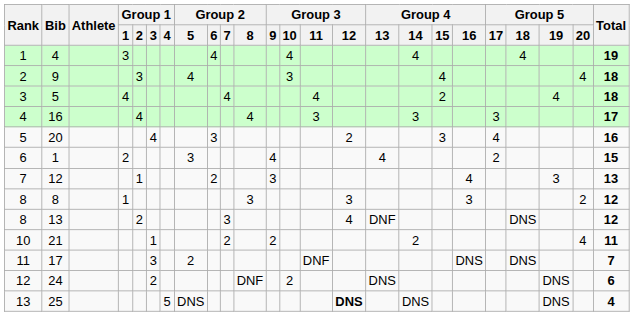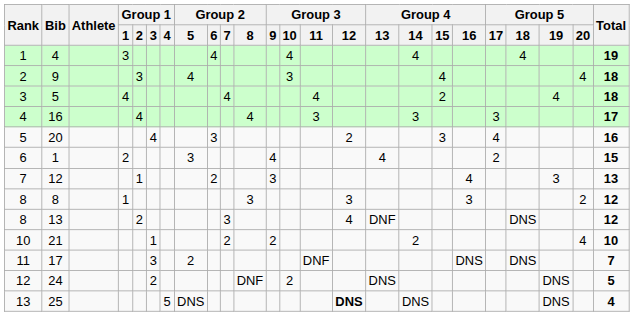 <table class="wikitable" style="text-align:center; font-size:95%">
 <tr>
 <th rowspan=2>Rank</th>
 <th rowspan=2>Bib</th>
 <th rowspan=2>Athlete</th>
 <th colspan=4>Group 1</th>
 <th colspan=4>Group 2</th>
 <th colspan=4>Group 3</th>
 <th colspan=4>Group 4</th>
 <th colspan=4>Group 5</th>
 <th rowspan=2>Total</th>
 </tr>
 <tr>
 <th>1</th>
 <th>2</th>
 <th>3</th>
 <th>4</th>
 <th>5</th>
 <th>6</th>
 <th>7</th>
 <th>8</th>
 <th>9</th>
 <th>10</th>
 <th>11</th>
 <th>12</th>
 <th>13</th>
 <th>14</th>
 <th>15</th>
 <th>16</th>
 <th>17</th>
 <th>18</th>
 <th>19</th>
 <th>20</th>
 </tr>
 <tr bgcolor=ccffcc>
 <td>1</td>
 <td>4</td>
 <td align=left></td>
 <td>3</td>
 <td></td>
 <td></td>
 <td></td>
 <td></td>
 <td>4</td>
 <td></td>
 <td></td>
 <td></td>
 <td>4</td>
 <td></td>
 <td></td>
 <td></td>
 <td>4</td>
 <td></td>
 <td></td>
 <td></td>
 <td>4</td>
 <td></td>
 <td></td>
 <td><strong>19</strong></td>
 </tr>
 <tr bgcolor=ccffcc>
 <td>2</td>
 <td>9</td>
 <td align=left></td>
 <td></td>
 <td>3</td>
 <td></td>
 <td></td>
 <td>4</td>
 <td></td>
 <td></td>
 <td></td>
 <td></td>
 <td>3</td>
 <td></td>
 <td></td>
 <td></td>
 <td></td>
 <td>4</td>
 <td></td>
 <td></td>
 <td></td>
 <td></td>
 <td>4</td>
 <td><strong>18</strong></td>
 </tr>
 <tr bgcolor=ccffcc>
 <td>3</td>
 <td>5</td>
 <td align=left></td>
 <td>4</td>
 <td></td>
 <td></td>
 <td></td>
 <td></td>
 <td></td>
 <td>4</td>
 <td></td>
 <td></td>
 <td></td>
 <td>4</td>
 <td></td>
 <td></td>
 <td></td>
 <td>2</td>
 <td></td>
 <td></td>
 <td></td>
 <td>4</td>
 <td></td>
 <td><strong>18</strong></td>
 </tr>
 <tr bgcolor=ccffcc>
 <td>4</td>
 <td>16</td>
 <td align=left></td>
 <td></td>
 <td>4</td>
 <td></td>
 <td></td>
 <td></td>
 <td></td>
 <td></td>
 <td>4</td>
 <td></td>
 <td></td>
 <td>3</td>
 <td></td>
 <td></td>
 <td>3</td>
 <td></td>
 <td></td>
 <td>3</td>
 <td></td>
 <td></td>
 <td></td>
 <td><strong>17</strong></td>
 </tr>
 <tr>
 <td>5</td>
 <td>20</td>
 <td align=left></td>
 <td></td>
 <td></td>
 <td>4</td>
 <td></td>
 <td></td>
 <td>3</td>
 <td></td>
 <td></td>
 <td></td>
 <td></td>
 <td></td>
 <td>2</td>
 <td></td>
 <td></td>
 <td>3</td>
 <td></td>
 <td>4</td>
 <td></td>
 <td></td>
 <td></td>
 <td><strong>16</strong></td>
 </tr>
 <tr>
 <td>6</td>
 <td>1</td>
 <td align=left></td>
 <td>2</td>
 <td></td>
 <td></td>
 <td></td>
 <td>3</td>
 <td></td>
 <td></td>
 <td></td>
 <td>4</td>
 <td></td>
 <td></td>
 <td></td>
 <td>4</td>
 <td></td>
 <td></td>
 <td></td>
 <td>2</td>
 <td></td>
 <td></td>
 <td></td>
 <td><strong>15</strong></td>
 </tr>
 <tr>
 <td>7</td>
 <td>12</td>
 <td align=left></td>
 <td></td>
 <td>1</td>
 <td></td>
 <td></td>
 <td></td>
 <td>2</td>
 <td></td>
 <td></td>
 <td>3</td>
 <td></td>
 <td></td>
 <td></td>
 <td></td>
 <td></td>
 <td></td>
 <td>4</td>
 <td></td>
 <td></td>
 <td>3</td>
 <td></td>
 <td><strong>13</strong></td>
 </tr>
 <tr>
 <td>8</td>
 <td>8</td>
 <td align=left></td>
 <td>1</td>
 <td></td>
 <td></td>
 <td></td>
 <td></td>
 <td></td>
 <td></td>
 <td>3</td>
 <td></td>
 <td></td>
 <td></td>
 <td>3</td>
 <td></td>
 <td></td>
 <td></td>
 <td>3</td>
 <td></td>
 <td></td>
 <td></td>
 <td>2</td>
 <td><strong>12</strong></td>
 </tr>
 <tr>
 <td>8</td>
 <td>13</td>
 <td align=left></td>
 <td></td>
 <td>2</td>
 <td></td>
 <td></td>
 <td></td>
 <td></td>
 <td>3</td>
 <td></td>
 <td></td>
 <td></td>
 <td></td>
 <td>4</td>
 <td>DNF</td>
 <td></td>
 <td></td>
 <td></td>
 <td></td>
 <td>DNS</td>
 <td></td>
 <td></td>
 <td><strong>12</strong></td>
 </tr>
 <tr>
 <td>10</td>
 <td>21</td>
 <td align=left></td>
 <td></td>
 <td></td>
 <td>1</td>
 <td></td>
 <td></td>
 <td></td>
 <td>2</td>
 <td></td>
 <td>2</td>
 <td></td>
 <td></td>
 <td></td>
 <td></td>
 <td>2</td>
 <td></td>
 <td></td>
 <td></td>
 <td></td>
 <td></td>
 <td>4</td>
-<td><strong>11</strong></td>
+<td><strong>10</strong></td>
 </tr>
 <tr>
 <td>11</td>
 <td>17</td>
 <td align=left></td>
 <td></td>
 <td></td>
 <td>3</td>
 <td></td>
 <td>2</td>
 <td></td>
 <td></td>
 <td></td>
 <td></td>
 <td></td>
 <td>DNF</td>
 <td></td>
 <td></td>
 <td></td>
 <td></td>
 <td>DNS</td>
 <td></td>
 <td>DNS</td>
 <td></td>
 <td></td>
 <td><strong>7</strong></td>
 </tr>
 <tr>
 <td>12</td>
 <td>24</td>
 <td align=left></td>
 <td></td>
 <td></td>
 <td>2</td>
 <td></td>
 <td></td>
 <td></td>
 <td></td>
 <td>DNF</td>
 <td></td>
 <td>2</td>
 <td></td>
 <td></td>
 <td>DNS</td>
 <td></td>
 <td></td>
 <td></td>
 <td></td>
 <td></td>
 <td>DNS</td>
 <td></td>
-<td><strong>6</strong></td>
+<td><strong>5</strong></td>
 </tr>
 <tr>
 <td>13</td>
 <td>25</td>
 <td align=left></td>
 <td></td>
 <td></td>
 <td></td>
 <td>5</td>
 <td>DNS</td>
 <td></td>
 <td></td>
 <td></td>
 <td></td>
 <td></td>
 <td></td>
 <td><strong>DNS</strong></td>
 <td></td>
 <td>DNS</td>
 <td></td>
 <td></td>
 <td></td>
 <td></td>
 <td>DNS</td>
 <td></td>
 <td><strong>4</strong></td>
 </tr>
 </table>
